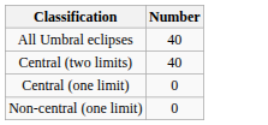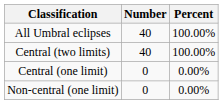 <table class="wikitable sortable">
 <tr align=center>
 <th>Classification</th>
 <th>Number</th>
+<th>Percent</th>
 </tr>
 <tr align=center>
 <td>All Umbral eclipses</td>
 <td>40</td>
+<td>100.00%</td>
 </tr>
 <tr align=center>
 <td>Central (two limits)</td>
 <td>40</td>
+<td>100.00%</td>
 </tr>
 <tr align=center>
 <td>Central (one limit)</td>
 <td>0</td>
+<td>0.00%</td>
 </tr>
 <tr align=center>
 <td>Non-central (one limit)</td>
 <td>0</td>
+<td>0.00%</td>
 </tr>
 </table>
